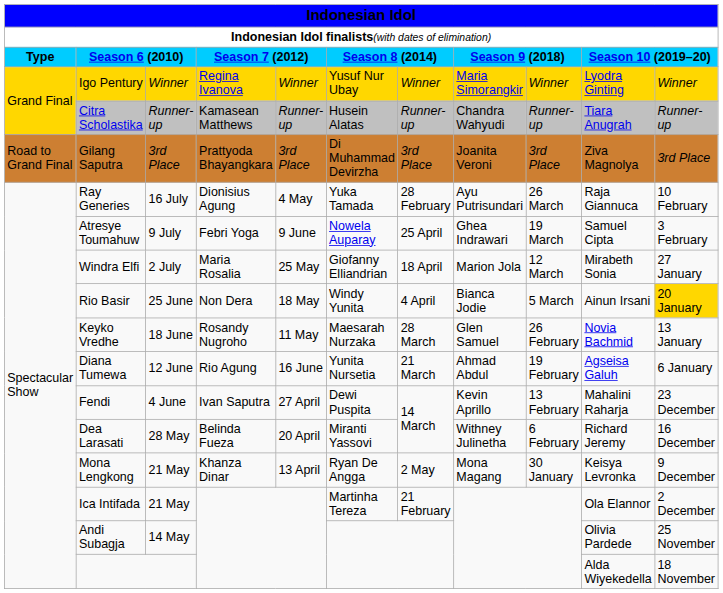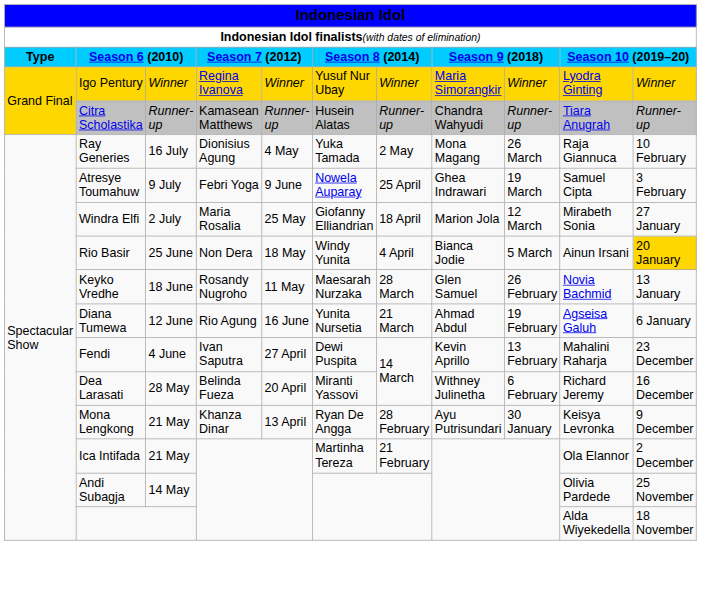 <table class="wikitable">
 <tr>
 <td colspan="11" style="background:#0000FF; text-align:center;"><big><strong><span>Indonesian Idol</span></strong></big></td>
 </tr>
 <tr>
 <td colspan="11" style="background:#FFFFFF; text-align:center;"><strong>Indonesian Idol finalists</strong><small><em>(with dates of elimination)</em></small></td>
 </tr>
 <tr>
 <th style="background:#00CCFF;">Type</th>
 <th colspan="2" style="background:#00CCFF;"><a href='#'>Season 6</a> (2010)</th>
 <th colspan="2" style="background:#00CCFF;"><a href='#'>Season 7</a> (2012)</th>
 <th colspan="2" style="background:#00CCFF;"><a href='#'>Season 8</a> (2014)</th>
 <th colspan="2" style="background:#00CCFF;"><a href='#'>Season 9</a> (2018)</th>
 <th colspan="2" style="background:#00CCFF;"><a href='#'>Season 10</a> (2019–20)</th>
 </tr>
 <tr style="background:gold;">
 <td rowspan="2">Grand Final</td>
 <td>Igo Pentury</td>
 <td><em>Winner</em></td>
 <td><a href='#'>Regina Ivanova</a></td>
 <td><em>Winner</em></td>
 <td>Yusuf Nur Ubay</td>
 <td><em>Winner</em></td>
 <td><a href='#'>Maria Simorangkir</a></td>
 <td><em>Winner</em></td>
 <td><a href='#'>Lyodra Ginting</a></td>
 <td><em>Winner</em></td>
 </tr>
 <tr style="background:silver;">
 <td><a href='#'>Citra Scholastika</a></td>
 <td><em>Runner-up</em></td>
 <td>Kamasean Matthews</td>
 <td><em>Runner-up</em></td>
 <td>Husein Alatas</td>
 <td><em>Runner-up</em></td>
 <td>Chandra Wahyudi</td>
 <td><em>Runner-up</em></td>
 <td><a href='#'>Tiara Anugrah</a></td>
 <td><em>Runner-up</em></td>
 </tr>
-<tr style="background:#cd7f32;">
-<td>Road to<br>Grand Final</td>
-<td>Gilang Saputra</td>
-<td><em>3rd Place</em></td>
-<td>Prattyoda<br>Bhayangkara</td>
-<td><em>3rd Place</em></td>
-<td>Di Muhammad<br>Devirzha</td>
-<td><em>3rd Place</em></td>
-<td>Joanita Veroni</td>
-<td><em>3rd Place</em></td>
-<td>Ziva Magnolya</td>
-<td><em>3rd Place</em></td>
-</tr>
 <tr>
 <td rowspan="12">Spectacular<br>Show</td>
 <td>Ray Generies</td>
 <td>16 July</td>
 <td>Dionisius Agung</td>
 <td>4 May</td>
 <td>Yuka Tamada</td>
-<td>28 February</td>
-<td>Ayu Putrisundari</td>
+<td>2 May</td>
+<td>Mona Magang</td>
 <td>26 March</td>
 <td>Raja Giannuca</td>
 <td>10 February</td>
 </tr>
 <tr>
 <td>Atresye Toumahuw</td>
 <td>9 July</td>
 <td>Febri Yoga</td>
 <td>9 June</td>
 <td><a href='#'>Nowela Auparay</a></td>
 <td>25 April</td>
 <td>Ghea Indrawari</td>
 <td>19 March</td>
 <td>Samuel Cipta</td>
 <td>3 February</td>
 </tr>
 <tr>
 <td>Windra Elfi</td>
 <td>2 July</td>
 <td>Maria Rosalia</td>
 <td>25 May</td>
 <td>Giofanny Elliandrian</td>
 <td>18 April</td>
 <td>Marion Jola</td>
 <td>12 March</td>
 <td>Mirabeth Sonia</td>
 <td>27 January</td>
 </tr>
 <tr>
 <td>Rio Basir</td>
 <td>25 June</td>
 <td>Non Dera</td>
 <td>18 May</td>
 <td>Windy Yunita</td>
 <td>4 April</td>
 <td>Bianca Jodie</td>
 <td>5 March</td>
 <td>Ainun Irsani</td>
 <td style="background: gold;">20 January</td>
 </tr>
 <tr>
 <td>Keyko Vredhe</td>
 <td>18 June</td>
 <td>Rosandy Nugroho</td>
 <td>11 May</td>
 <td>Maesarah Nurzaka</td>
 <td>28 March</td>
 <td>Glen Samuel</td>
 <td>26 February</td>
 <td><a href='#'>Novia Bachmid</a></td>
 <td>13 January</td>
 </tr>
 <tr>
 <td>Diana Tumewa</td>
 <td>12 June</td>
 <td>Rio Agung</td>
 <td>16 June</td>
 <td>Yunita Nursetia</td>
 <td>21 March</td>
 <td>Ahmad Abdul</td>
 <td>19 February</td>
 <td><a href='#'>Agseisa Galuh</a></td>
 <td>6 January</td>
 </tr>
 <tr>
 <td>Fendi</td>
 <td>4 June</td>
 <td>Ivan Saputra</td>
 <td>27 April</td>
 <td>Dewi Puspita</td>
 <td rowspan="2">14 March</td>
 <td>Kevin Aprillo</td>
 <td>13 February</td>
 <td>Mahalini Raharja</td>
 <td>23 December</td>
 </tr>
 <tr>
 <td>Dea Larasati</td>
 <td>28 May</td>
 <td>Belinda Fueza</td>
 <td>20 April</td>
 <td>Miranti Yassovi</td>
 <td>Withney Julinetha</td>
 <td>6 February</td>
 <td>Richard Jeremy</td>
 <td>16 December</td>
 </tr>
 <tr>
 <td>Mona Lengkong</td>
 <td>21 May</td>
 <td>Khanza Dinar</td>
 <td>13 April</td>
 <td>Ryan De Angga</td>
-<td>2 May</td>
-<td>Mona Magang</td>
+<td>28 February</td>
+<td>Ayu Putrisundari</td>
 <td>30 January</td>
 <td>Keisya Levronka</td>
 <td>9 December</td>
 </tr>
 <tr>
 <td>Ica Intifada</td>
 <td>21 May</td>
 <td colspan="2" rowspan="3"></td>
 <td>Martinha Tereza</td>
 <td>21 February</td>
 <td colspan="2" rowspan="3"></td>
 <td>Ola Elannor</td>
 <td>2 December</td>
 </tr>
 <tr>
 <td>Andi Subagja</td>
 <td>14 May</td>
 <td colspan="2" rowspan="2"></td>
 <td>Olivia Pardede</td>
 <td>25 November</td>
 </tr>
 <tr>
 <td colspan="2"></td>
 <td>Alda Wiyekedella</td>
 <td>18 November</td>
 </tr>
 </table>
